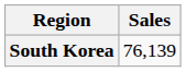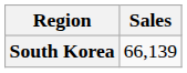 <table class="wikitable plainrowheaders" style="text-align:center;">
 <tr>
 <th scope="col">Region</th>
 <th scope="col">Sales</th>
 </tr>
 <tr>
 <th scope="row">South Korea</th>
-<td>76,139</td>
+<td>66,139</td>
 </tr>
 </table>
